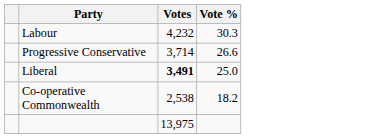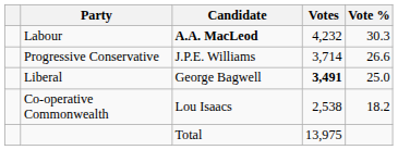 <table class="wikitable">
 <tr>
 <th></th>
 <th scope="col" width="175">Party</th>
+<th scope="col" width="150">Candidate</th>
 <th>Votes</th>
 <th>Vote %</th>
 </tr>
 <tr>
 <td>   </td>
 <td>Labour</td>
+<td><strong>A.A. MacLeod</strong></td>
 <td align=right>4,232</td>
 <td align=right>30.3</td>
 </tr>
 <tr>
 <td>   </td>
 <td>Progressive Conservative</td>
+<td>J.P.E. Williams</td>
 <td align=right>3,714</td>
 <td align=right>26.6</td>
 </tr>
 <tr>
 <td>   </td>
 <td>Liberal</td>
+<td>George Bagwell</td>
 <td align=right><strong>3,491</strong></td>
 <td align=right>25.0</td>
 </tr>
 <tr>
 <td>   </td>
 <td>Co-operative Commonwealth</td>
+<td>Lou Isaacs</td>
 <td align=right>2,538</td>
 <td align=right>18.2</td>
 </tr>
 <tr>
 <td></td>
 <td></td>
+<td>Total</td>
 <td align=right>13,975</td>
 <td></td>
 </tr>
 </table>
